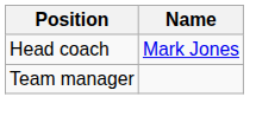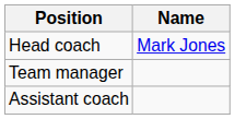 <table class="wikitable">
 <tr>
 <th>Position</th>
 <th>Name</th>
 </tr>
 <tr>
 <td>Head coach</td>
 <td> <a href='#'>Mark Jones</a></td>
 </tr>
 <tr>
 <td>Team manager</td>
 <td></td>
 </tr>
+<tr>
+<td>Assistant coach</td>
+<td></td>
+</tr>
 </table>
